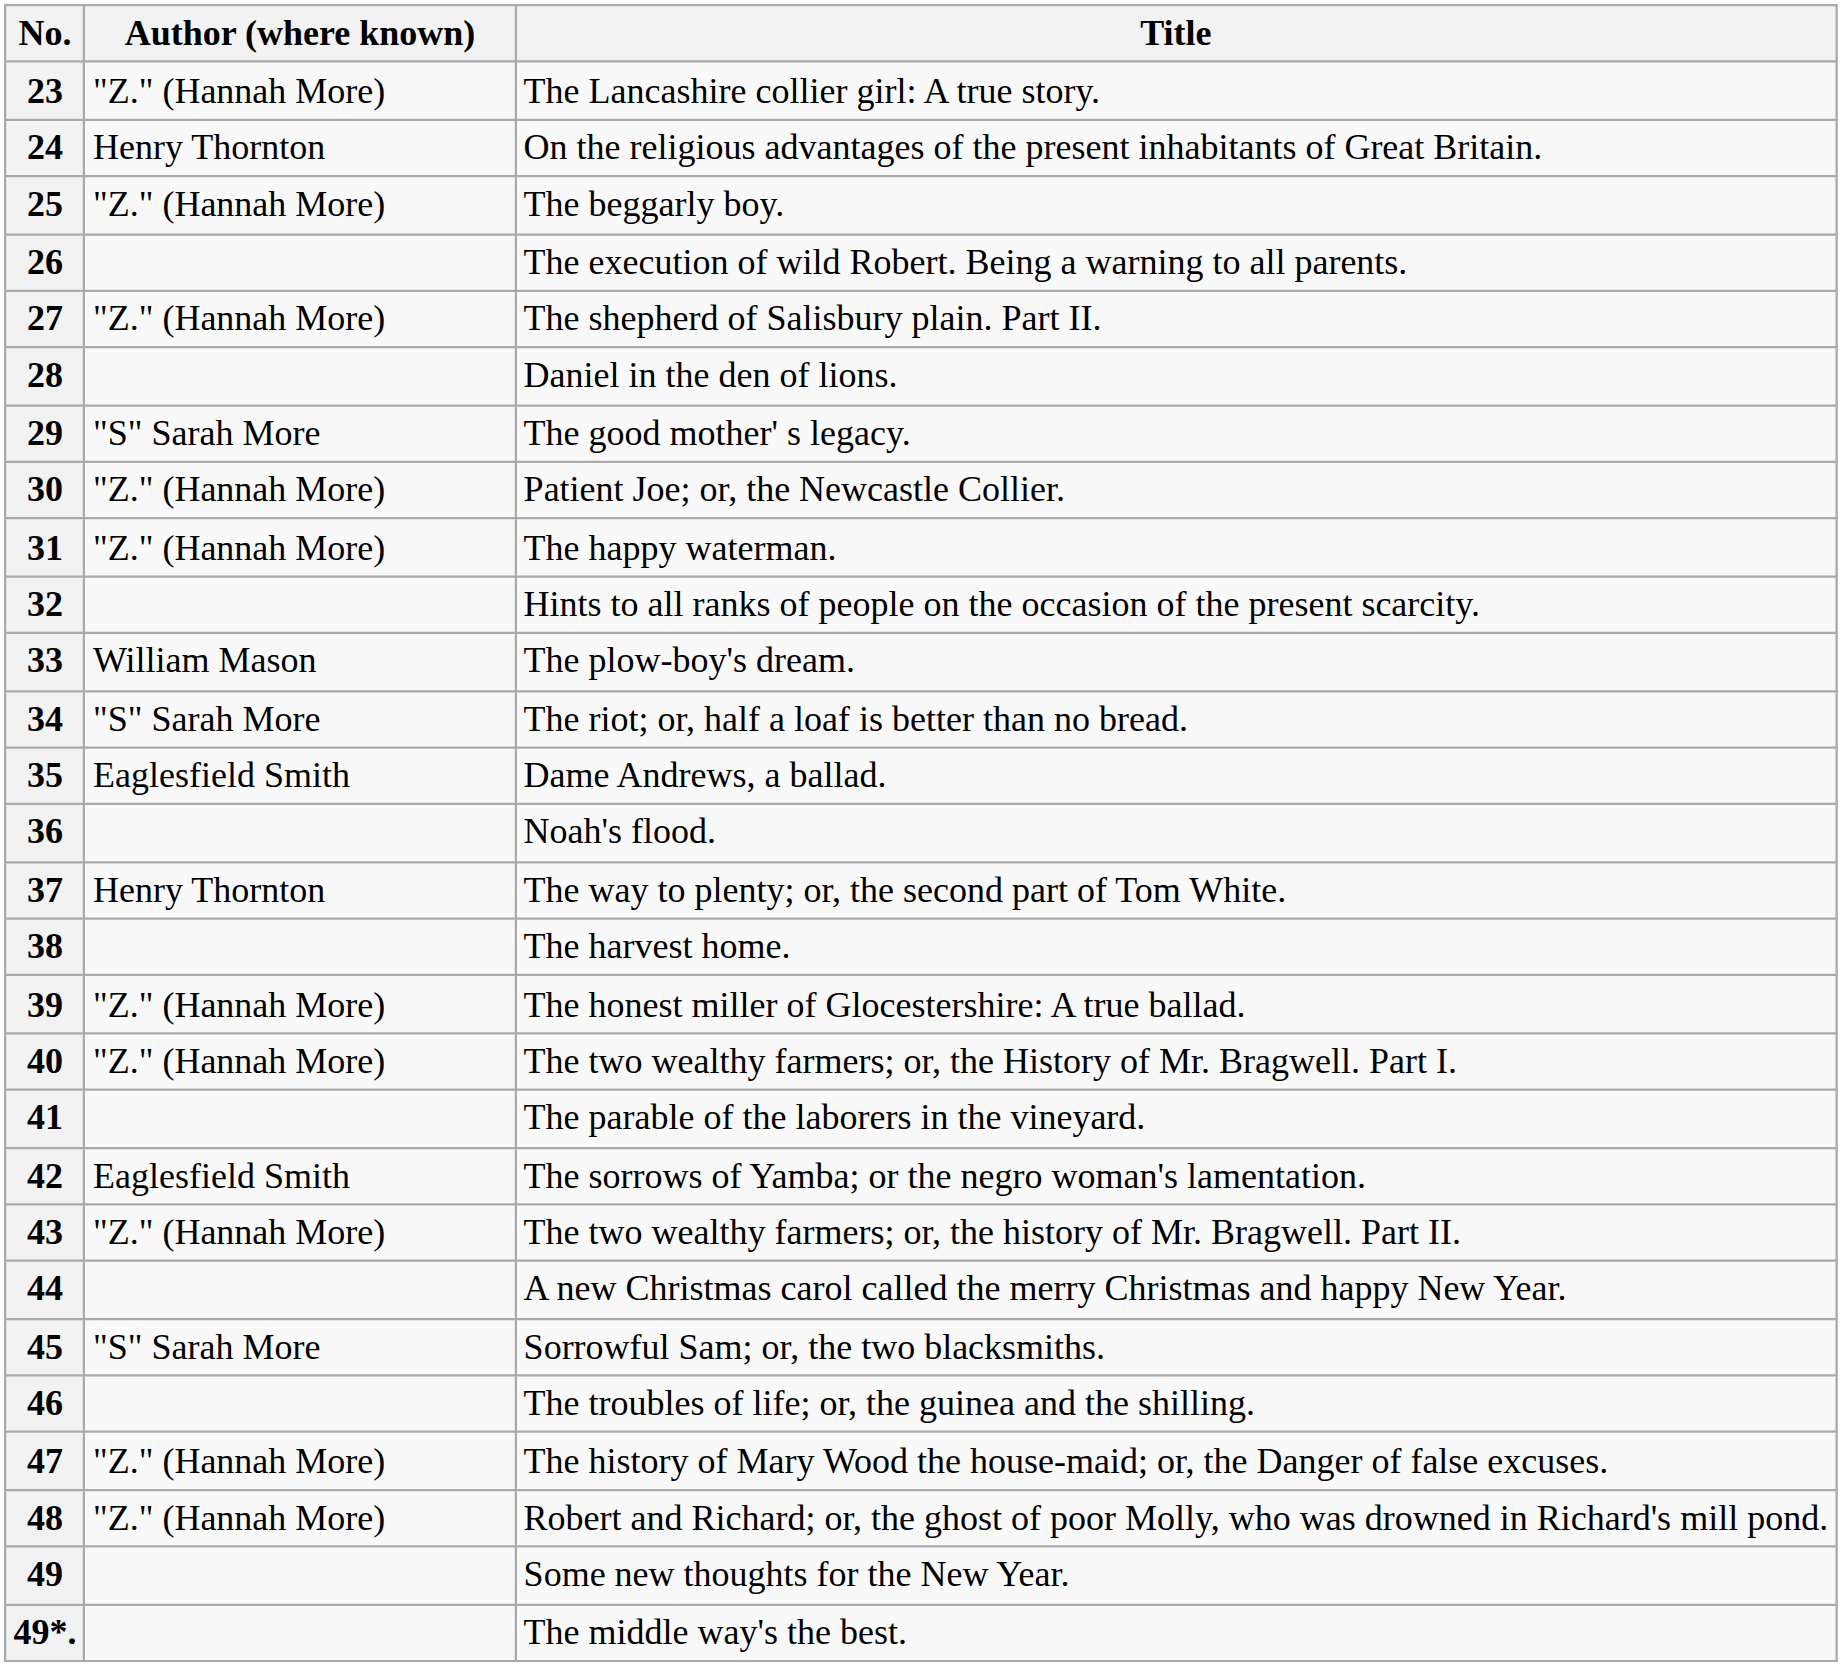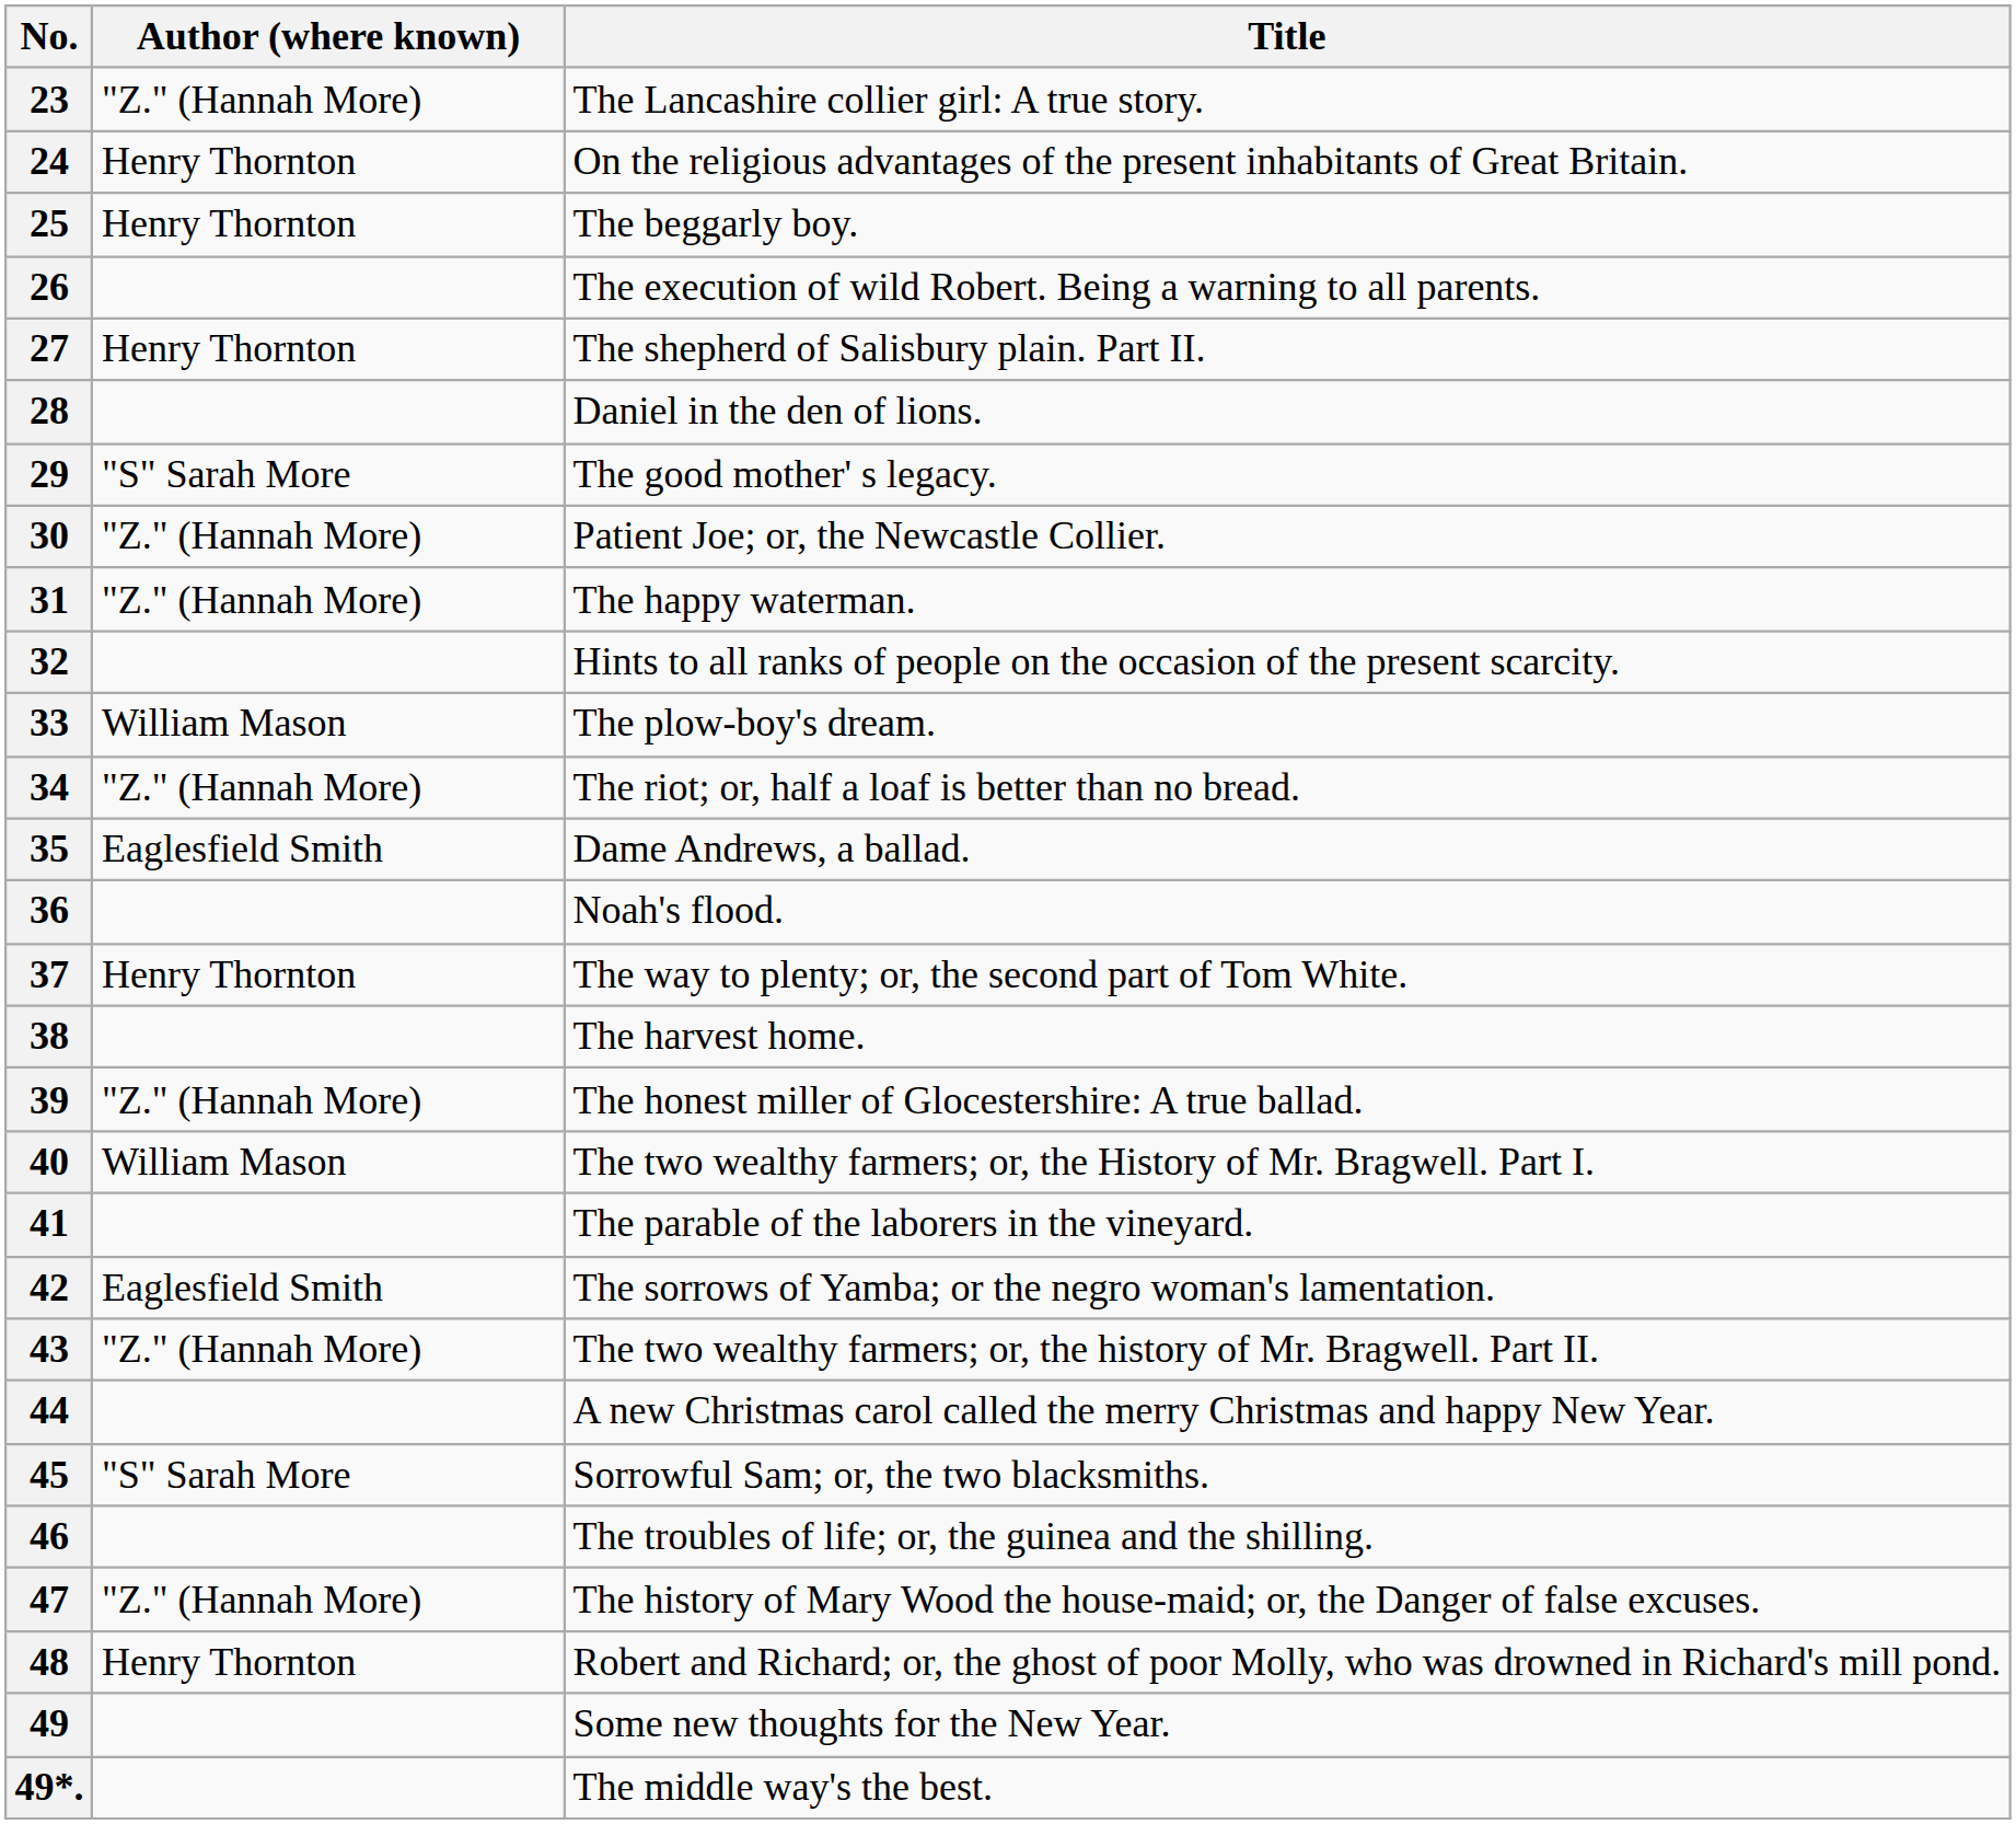 <table class="sortable wikitable">
 <tr>
 <th scope="col">No.</th>
 <th scope="col" style="width:11.5em">Author (where known)</th>
 <th scope="col">Title</th>
 </tr>
 <tr>
 <th scope="row">23</th>
 <td>"Z." (Hannah More)</td>
 <td>The Lancashire collier girl: A true story.</td>
 </tr>
 <tr>
 <th scope="row">24</th>
 <td>Henry Thornton</td>
 <td>On the religious advantages of the present inhabitants of Great Britain.</td>
 </tr>
 <tr>
 <th scope="row">25</th>
-<td>"Z." (Hannah More)</td>
+<td>Henry Thornton</td>
 <td>The beggarly boy.</td>
 </tr>
 <tr>
 <th scope="row">26</th>
 <td></td>
 <td>The execution of wild Robert. Being a warning to all parents.</td>
 </tr>
 <tr>
 <th scope="row">27</th>
-<td>"Z." (Hannah More)</td>
+<td>Henry Thornton</td>
 <td>The shepherd of Salisbury plain. Part II.</td>
 </tr>
 <tr>
 <th scope="row">28</th>
 <td></td>
 <td>Daniel in the den of lions.</td>
 </tr>
 <tr>
 <th scope="row">29</th>
 <td>"S" Sarah More</td>
 <td>The good mother' s legacy.</td>
 </tr>
 <tr>
 <th scope="row">30</th>
 <td>"Z." (Hannah More)</td>
 <td>Patient Joe; or, the Newcastle Collier.</td>
 </tr>
 <tr>
 <th scope="row">31</th>
 <td>"Z." (Hannah More)</td>
 <td>The happy waterman.</td>
 </tr>
 <tr>
 <th scope="row">32</th>
 <td></td>
 <td>Hints to all ranks of people on the occasion of the present scarcity.</td>
 </tr>
 <tr>
 <th scope="row">33</th>
 <td>William Mason</td>
 <td>The plow-boy's dream.</td>
 </tr>
 <tr>
 <th scope="row">34</th>
-<td>"S" Sarah More</td>
+<td>"Z." (Hannah More)</td>
 <td>The riot; or, half a loaf is better than no bread.</td>
 </tr>
 <tr>
 <th scope="row">35</th>
 <td>Eaglesfield Smith</td>
 <td>Dame Andrews, a ballad.</td>
 </tr>
 <tr>
 <th scope="row">36</th>
 <td></td>
 <td>Noah's flood.</td>
 </tr>
 <tr>
 <th scope="row">37</th>
 <td>Henry Thornton</td>
 <td>The way to plenty; or, the second part of Tom White.</td>
 </tr>
 <tr>
 <th scope="row">38</th>
 <td></td>
 <td>The harvest home.</td>
 </tr>
 <tr>
 <th scope="row">39</th>
 <td>"Z." (Hannah More)</td>
 <td>The honest miller of Glocestershire: A true ballad.</td>
 </tr>
 <tr>
 <th scope="row">40</th>
-<td>"Z." (Hannah More)</td>
+<td>William Mason</td>
 <td>The two wealthy farmers; or, the History of Mr. Bragwell. Part I.</td>
 </tr>
 <tr>
 <th scope="row">41</th>
 <td></td>
 <td>The parable of the laborers in the vineyard.</td>
 </tr>
 <tr>
 <th scope="row">42</th>
 <td>Eaglesfield Smith</td>
 <td>The sorrows of Yamba; or the negro woman's lamentation.</td>
 </tr>
 <tr>
 <th scope="row">43</th>
 <td>"Z." (Hannah More)</td>
 <td>The two wealthy farmers; or, the history of Mr. Bragwell. Part II.</td>
 </tr>
 <tr>
 <th scope="row">44</th>
 <td></td>
 <td>A new Christmas carol called the merry Christmas and happy New Year.</td>
 </tr>
 <tr>
 <th scope="row">45</th>
 <td>"S" Sarah More</td>
 <td>Sorrowful Sam; or, the two blacksmiths.</td>
 </tr>
 <tr>
 <th scope="row">46</th>
 <td></td>
 <td>The troubles of life; or, the guinea and the shilling.</td>
 </tr>
 <tr>
 <th scope="row">47</th>
 <td>"Z." (Hannah More)</td>
 <td>The history of Mary Wood the house-maid; or, the Danger of false excuses.</td>
 </tr>
 <tr>
 <th scope="row">48</th>
-<td>"Z." (Hannah More)</td>
+<td>Henry Thornton</td>
 <td>Robert and Richard; or, the ghost of poor Molly, who was drowned in Richard's mill pond.</td>
 </tr>
 <tr>
 <th scope="row">49</th>
 <td></td>
 <td>Some new thoughts for the New Year.</td>
 </tr>
 <tr>
 <th scope="row">49*.</th>
 <td></td>
 <td>The middle way's the best.</td>
 </tr>
 </table>
